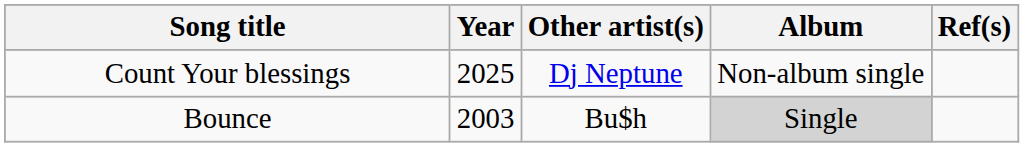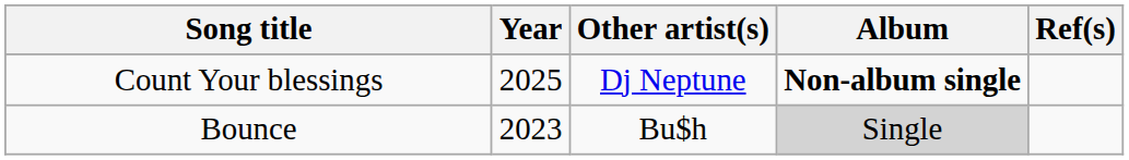 <table class="wikitable sortable plainrowheaders" style="text-align:center;">
 <tr>
 <th scope="col" style="width:15em;">Song title</th>
 <th scope="col">Year</th>
 <th scope="col">Other artist(s)</th>
 <th scope="col">Album</th>
 <th>Ref(s)</th>
 </tr>
 <tr>
 <td>Count Your blessings</td>
 <td>2025</td>
 <td><a href='#'>Dj Neptune</a></td>
-<td>Non-album single</td>
+<td><strong>Non-album single</strong></td>
 <td></td>
 </tr>
 <tr>
 <td>Bounce</td>
-<td>2003</td>
+<td>2023</td>
 <td>Bu$h</td>
 <td style="background: lightgrey;">Single</td>
 <td></td>
 </tr>
 </table>
